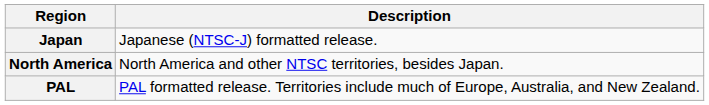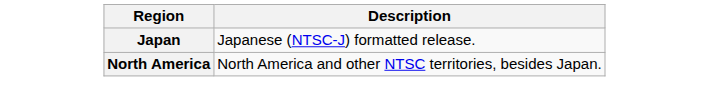 <table class="wikitable plainrowheaders" style="margin:1em auto;">
 <tr>
 <th scope="col">Region</th>
 <th scope="col">Description</th>
 </tr>
 <tr>
 <th scope="row">Japan</th>
 <td>Japanese (<a href='#'>NTSC-J</a>) formatted release.</td>
 </tr>
 <tr>
 <th scope="row">North America</th>
 <td>North America and other <a href='#'>NTSC</a> territories, besides Japan.</td>
 </tr>
-<tr>
-<th scope="row">PAL</th>
-<td><a href='#'>PAL</a> formatted release. Territories include much of Europe, Australia, and New Zealand.</td>
-</tr>
 </table>
